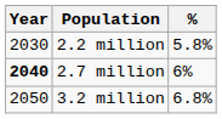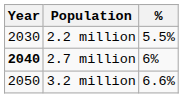 <table class="wikitable">
 <tr>
 <th>Year</th>
 <th>Population</th>
 <th>%</th>
 </tr>
 <tr>
 <td>2030</td>
 <td>2.2 million</td>
-<td>5.8%</td>
+<td>5.5%</td>
 </tr>
 <tr>
 <td><strong>2040</strong></td>
 <td>2.7 million</td>
 <td>6%</td>
 </tr>
 <tr>
 <td>2050</td>
 <td>3.2 million</td>
-<td>6.8%</td>
+<td>6.6%</td>
 </tr>
 </table>
